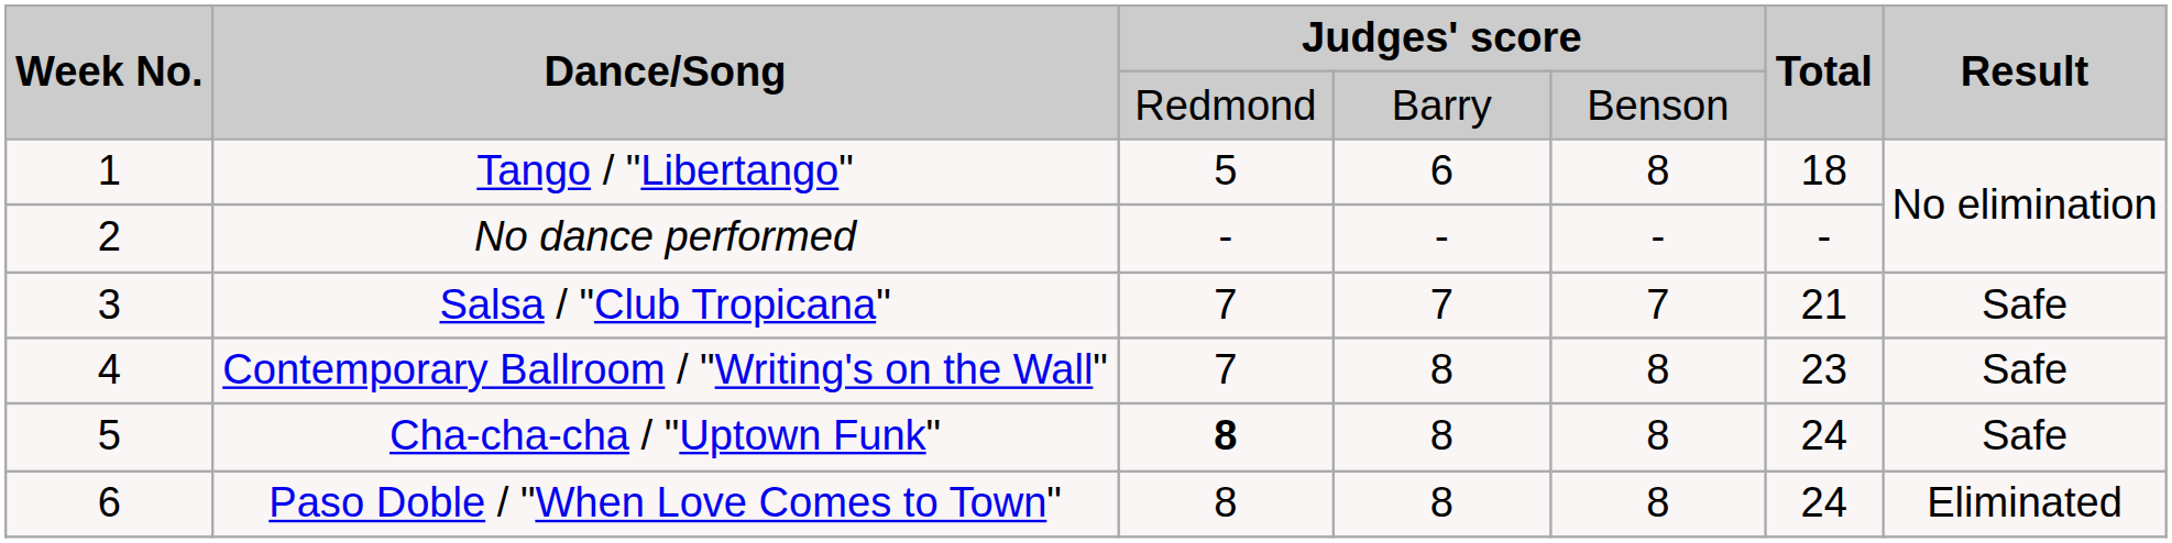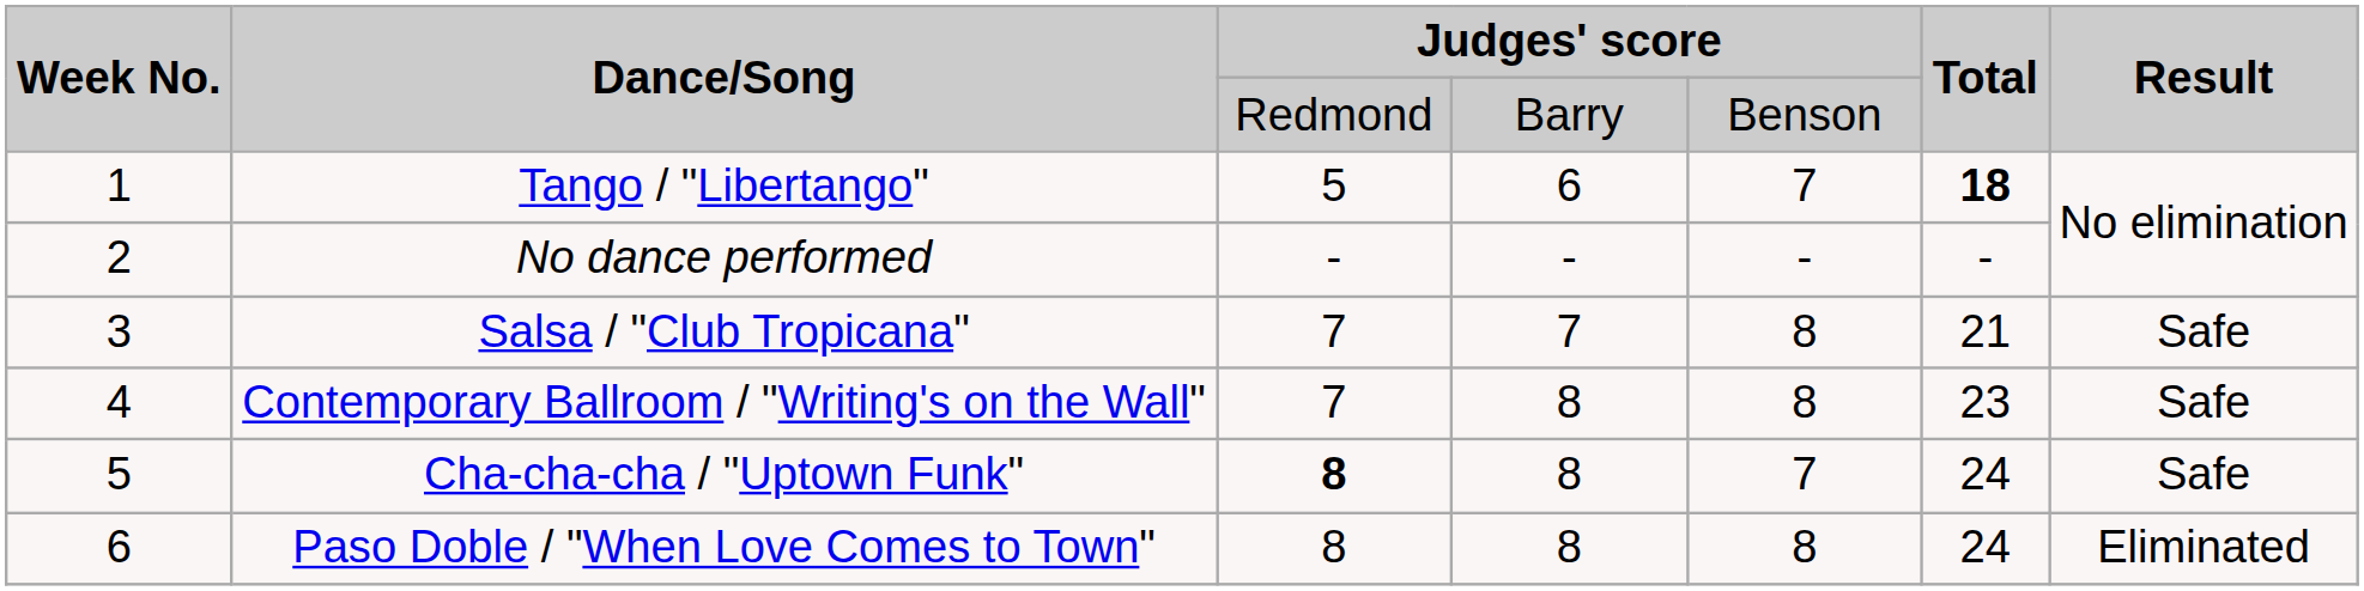 <table class="wikitable collapsible">
 <tr>
 <th rowspan="2" style="background:#ccc; text-align:Center;"><strong>Week No.</strong></th>
 <th rowspan="2" style="background:#ccc; text-align:Center;"><strong>Dance/Song</strong></th>
 <th colspan="3" style="background:#ccc; text-align:Center;"><strong>Judges' score</strong></th>
 <th rowspan="2" style="background:#ccc; text-align:Center;"><strong>Total</strong></th>
 <th rowspan="2" style="background:#ccc; text-align:Center;"><strong>Result</strong></th>
 </tr>
 <tr style="text-align:center; background:#ccc;">
 <td style="width:10%; ">Redmond</td>
 <td style="width:10%; ">Barry</td>
 <td style="width:10%; ">Benson</td>
 </tr>
 <tr style="text-align:center; background:#faf6f6;">
 <td>1</td>
 <td><a href='#'>Tango</a> / "<a href='#'>Libertango</a>"</td>
 <td>5</td>
 <td>6</td>
-<td>8</td>
-<td>18</td>
+<td>7</td>
+<td><strong>18</strong></td>
 <td rowspan="2">No elimination</td>
 </tr>
 <tr style="text-align:center; background:#faf6f6;">
 <td>2</td>
 <td><em>No dance performed</em></td>
 <td>-</td>
 <td>-</td>
 <td>-</td>
 <td>-</td>
 </tr>
 <tr style="text-align:center; background:#faf6f6;">
 <td>3</td>
 <td><a href='#'>Salsa</a> / "<a href='#'>Club Tropicana</a>"</td>
 <td>7</td>
 <td>7</td>
-<td>7</td>
+<td>8</td>
 <td>21</td>
 <td>Safe</td>
 </tr>
 <tr style="text-align:center; background:#faf6f6;">
 <td>4</td>
 <td><a href='#'>Contemporary Ballroom</a> / "<a href='#'>Writing's on the Wall</a>"</td>
 <td>7</td>
 <td>8</td>
 <td>8</td>
 <td>23</td>
 <td>Safe</td>
 </tr>
 <tr style="text-align:center; background:#faf6f6;">
 <td>5</td>
 <td><a href='#'>Cha-cha-cha</a> / "<a href='#'>Uptown Funk</a>"</td>
 <td><strong>8</strong></td>
 <td>8</td>
-<td>8</td>
+<td>7</td>
 <td>24</td>
 <td>Safe</td>
 </tr>
 <tr style="text-align:center; background:#faf6f6;">
 <td>6</td>
 <td><a href='#'>Paso Doble</a> / "<a href='#'>When Love Comes to Town</a>"</td>
 <td>8</td>
 <td>8</td>
 <td>8</td>
 <td>24</td>
 <td>Eliminated</td>
 </tr>
 </table>
